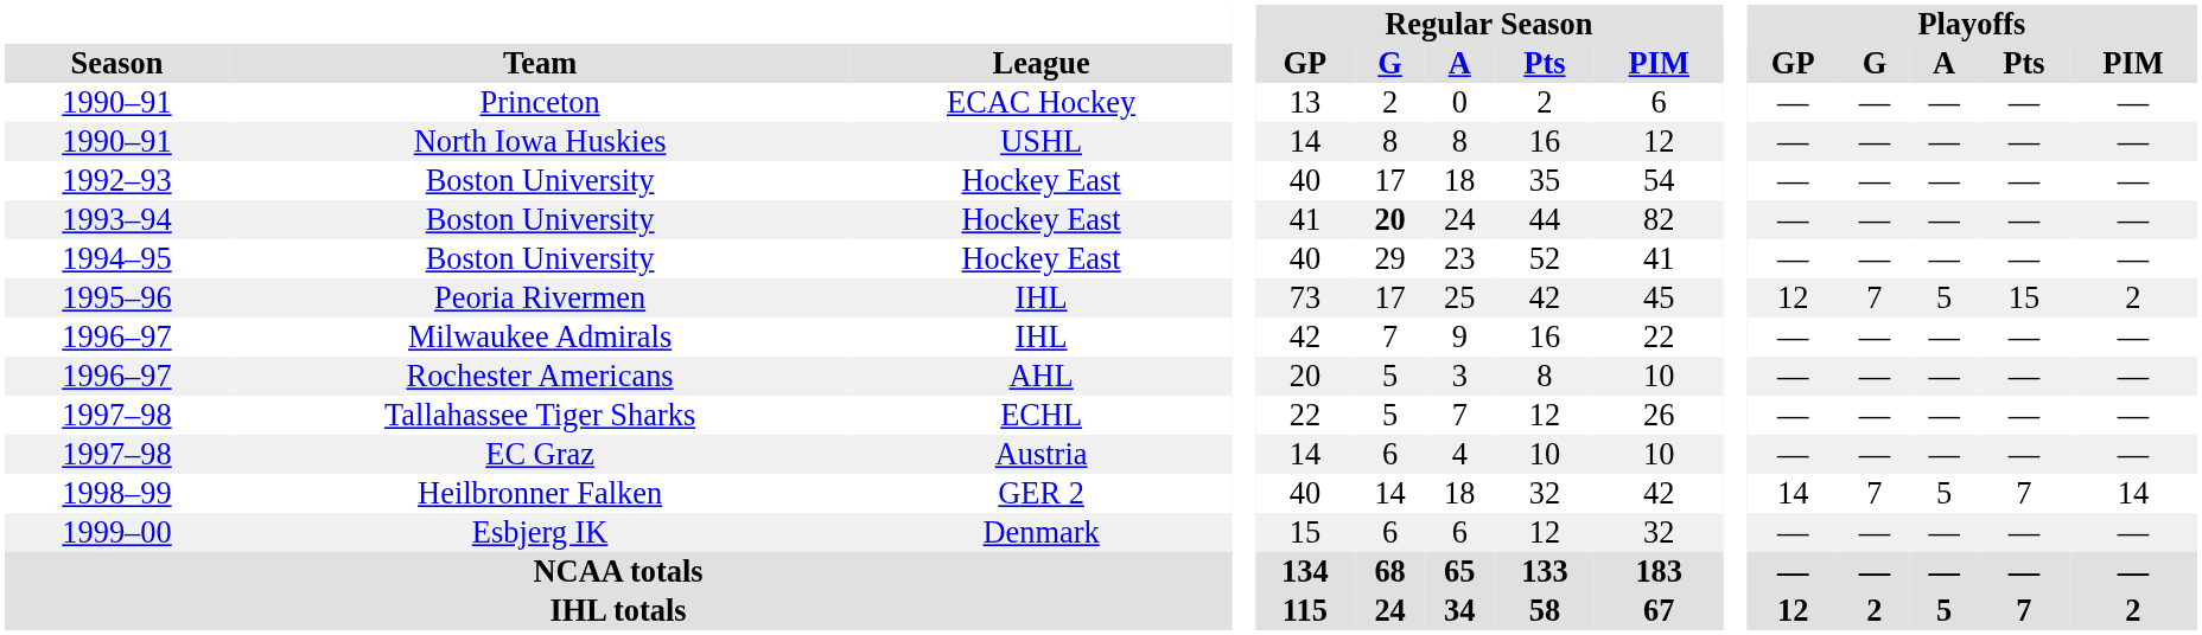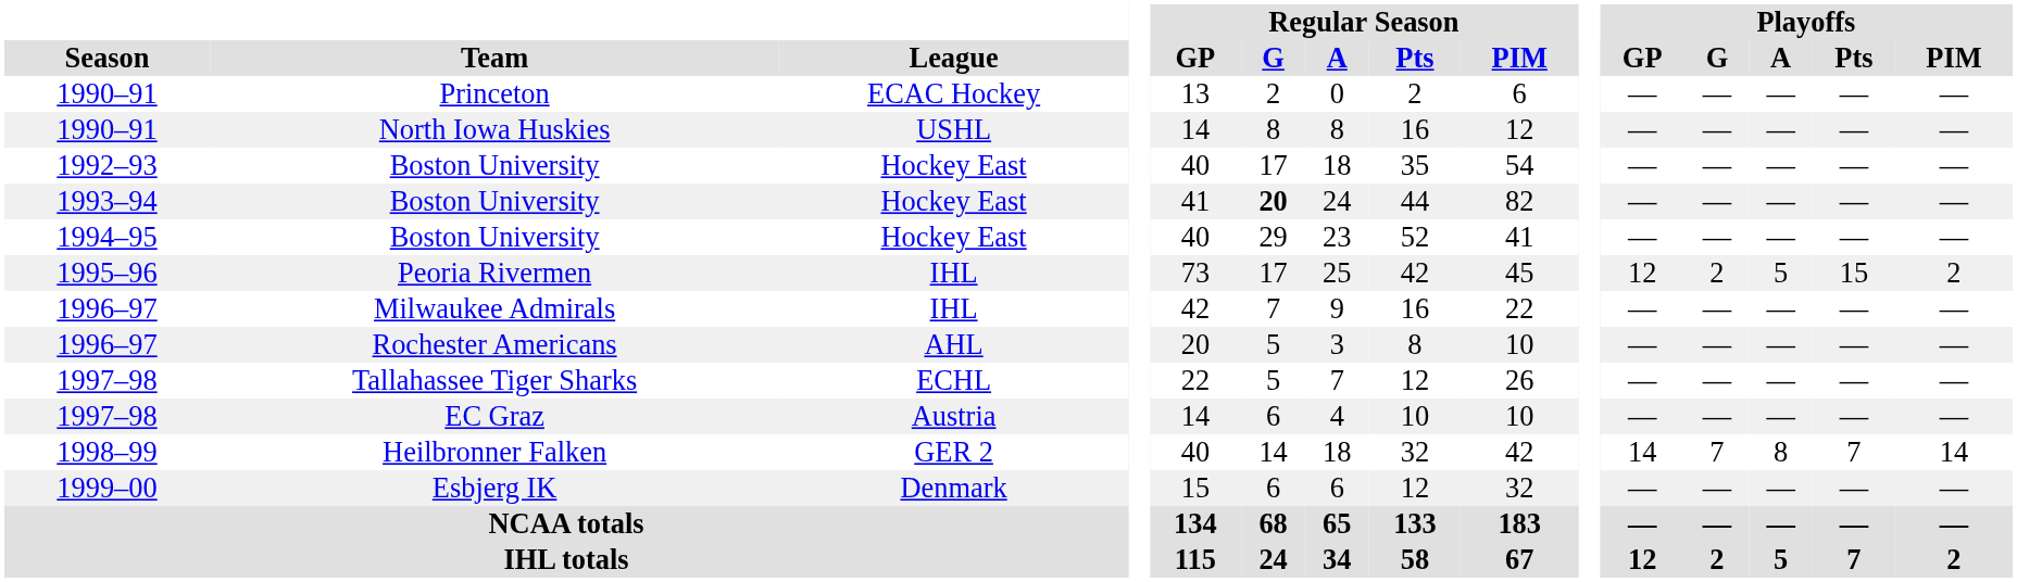 <table border="0" cellpadding="1" cellspacing="0" style="text-align:center; width:70em">
 <tr bgcolor="#e0e0e0">
 <th colspan="3"  bgcolor="#ffffff"> </th>
 <th rowspan="99" bgcolor="#ffffff"> </th>
 <th colspan="5">Regular Season</th>
 <th rowspan="99" bgcolor="#ffffff"> </th>
 <th colspan="5">Playoffs</th>
 </tr>
 <tr bgcolor="#e0e0e0">
 <th>Season</th>
 <th>Team</th>
 <th>League</th>
 <th>GP</th>
 <th><a href='#'>G</a></th>
 <th><a href='#'>A</a></th>
 <th><a href='#'>Pts</a></th>
 <th><a href='#'>PIM</a></th>
 <th>GP</th>
 <th>G</th>
 <th>A</th>
 <th>Pts</th>
 <th>PIM</th>
 </tr>
 <tr>
 <td><a href='#'>1990–91</a></td>
 <td><a href='#'>Princeton</a></td>
 <td><a href='#'>ECAC Hockey</a></td>
 <td>13</td>
 <td>2</td>
 <td>0</td>
 <td>2</td>
 <td>6</td>
 <td>—</td>
 <td>—</td>
 <td>—</td>
 <td>—</td>
 <td>—</td>
 </tr>
 <tr bgcolor="f0f0f0">
 <td><a href='#'>1990–91</a></td>
 <td><a href='#'>North Iowa Huskies</a></td>
 <td><a href='#'>USHL</a></td>
 <td>14</td>
 <td>8</td>
 <td>8</td>
 <td>16</td>
 <td>12</td>
 <td>—</td>
 <td>—</td>
 <td>—</td>
 <td>—</td>
 <td>—</td>
 </tr>
 <tr>
 <td><a href='#'>1992–93</a></td>
 <td><a href='#'>Boston University</a></td>
 <td><a href='#'>Hockey East</a></td>
 <td>40</td>
 <td>17</td>
 <td>18</td>
 <td>35</td>
 <td>54</td>
 <td>—</td>
 <td>—</td>
 <td>—</td>
 <td>—</td>
 <td>—</td>
 </tr>
 <tr bgcolor="f0f0f0">
 <td><a href='#'>1993–94</a></td>
 <td><a href='#'>Boston University</a></td>
 <td><a href='#'>Hockey East</a></td>
 <td>41</td>
 <td><strong>20</strong></td>
 <td>24</td>
 <td>44</td>
 <td>82</td>
 <td>—</td>
 <td>—</td>
 <td>—</td>
 <td>—</td>
 <td>—</td>
 </tr>
 <tr>
 <td><a href='#'>1994–95</a></td>
 <td><a href='#'>Boston University</a></td>
 <td><a href='#'>Hockey East</a></td>
 <td>40</td>
 <td>29</td>
 <td>23</td>
 <td>52</td>
 <td>41</td>
 <td>—</td>
 <td>—</td>
 <td>—</td>
 <td>—</td>
 <td>—</td>
 </tr>
 <tr bgcolor="f0f0f0">
 <td><a href='#'>1995–96</a></td>
 <td><a href='#'>Peoria Rivermen</a></td>
 <td><a href='#'>IHL</a></td>
 <td>73</td>
 <td>17</td>
 <td>25</td>
 <td>42</td>
 <td>45</td>
 <td>12</td>
-<td>7</td>
+<td>2</td>
 <td>5</td>
 <td>15</td>
 <td>2</td>
 </tr>
 <tr>
 <td><a href='#'>1996–97</a></td>
 <td><a href='#'>Milwaukee Admirals</a></td>
 <td><a href='#'>IHL</a></td>
 <td>42</td>
 <td>7</td>
 <td>9</td>
 <td>16</td>
 <td>22</td>
 <td>—</td>
 <td>—</td>
 <td>—</td>
 <td>—</td>
 <td>—</td>
 </tr>
 <tr bgcolor="f0f0f0">
 <td><a href='#'>1996–97</a></td>
 <td><a href='#'>Rochester Americans</a></td>
 <td><a href='#'>AHL</a></td>
 <td>20</td>
 <td>5</td>
 <td>3</td>
 <td>8</td>
 <td>10</td>
 <td>—</td>
 <td>—</td>
 <td>—</td>
 <td>—</td>
 <td>—</td>
 </tr>
 <tr>
 <td><a href='#'>1997–98</a></td>
 <td><a href='#'>Tallahassee Tiger Sharks</a></td>
 <td><a href='#'>ECHL</a></td>
 <td>22</td>
 <td>5</td>
 <td>7</td>
 <td>12</td>
 <td>26</td>
 <td>—</td>
 <td>—</td>
 <td>—</td>
 <td>—</td>
 <td>—</td>
 </tr>
 <tr bgcolor="f0f0f0">
 <td><a href='#'>1997–98</a></td>
 <td><a href='#'>EC Graz</a></td>
 <td><a href='#'>Austria</a></td>
 <td>14</td>
 <td>6</td>
 <td>4</td>
 <td>10</td>
 <td>10</td>
 <td>—</td>
 <td>—</td>
 <td>—</td>
 <td>—</td>
 <td>—</td>
 </tr>
 <tr>
 <td><a href='#'>1998–99</a></td>
 <td><a href='#'>Heilbronner Falken</a></td>
 <td><a href='#'>GER 2</a></td>
 <td>40</td>
 <td>14</td>
 <td>18</td>
 <td>32</td>
 <td>42</td>
 <td>14</td>
 <td>7</td>
-<td>5</td>
+<td>8</td>
 <td>7</td>
 <td>14</td>
 </tr>
 <tr bgcolor="f0f0f0">
 <td><a href='#'>1999–00</a></td>
 <td><a href='#'>Esbjerg IK</a></td>
 <td><a href='#'>Denmark</a></td>
 <td>15</td>
 <td>6</td>
 <td>6</td>
 <td>12</td>
 <td>32</td>
 <td>—</td>
 <td>—</td>
 <td>—</td>
 <td>—</td>
 <td>—</td>
 </tr>
 <tr bgcolor="#e0e0e0">
 <th colspan="3">NCAA totals</th>
 <th>134</th>
 <th>68</th>
 <th>65</th>
 <th>133</th>
 <th>183</th>
 <th>—</th>
 <th>—</th>
 <th>—</th>
 <th>—</th>
 <th>—</th>
 </tr>
 <tr bgcolor="#e0e0e0">
 <th colspan="3">IHL totals</th>
 <th>115</th>
 <th>24</th>
 <th>34</th>
 <th>58</th>
 <th>67</th>
 <th>12</th>
 <th>2</th>
 <th>5</th>
 <th>7</th>
 <th>2</th>
 </tr>
 </table>
